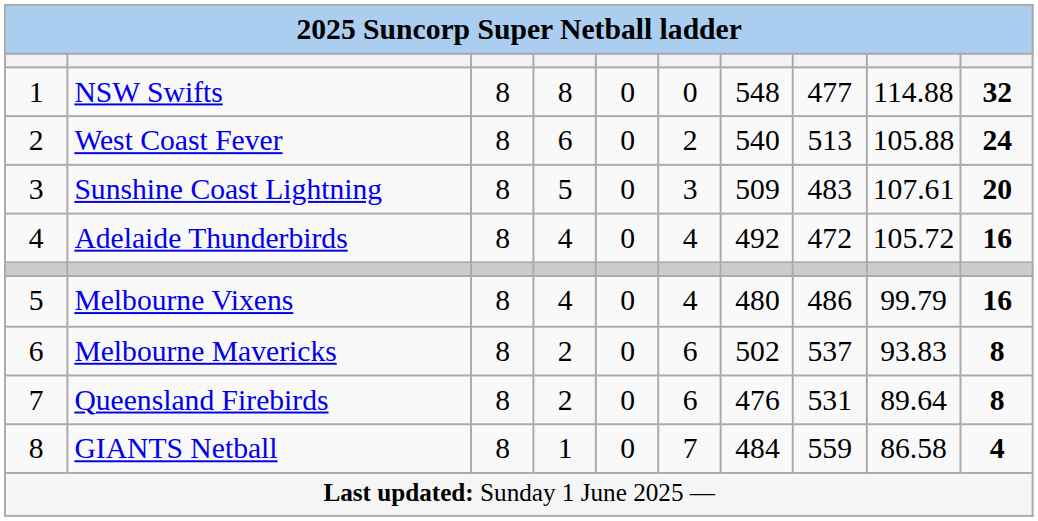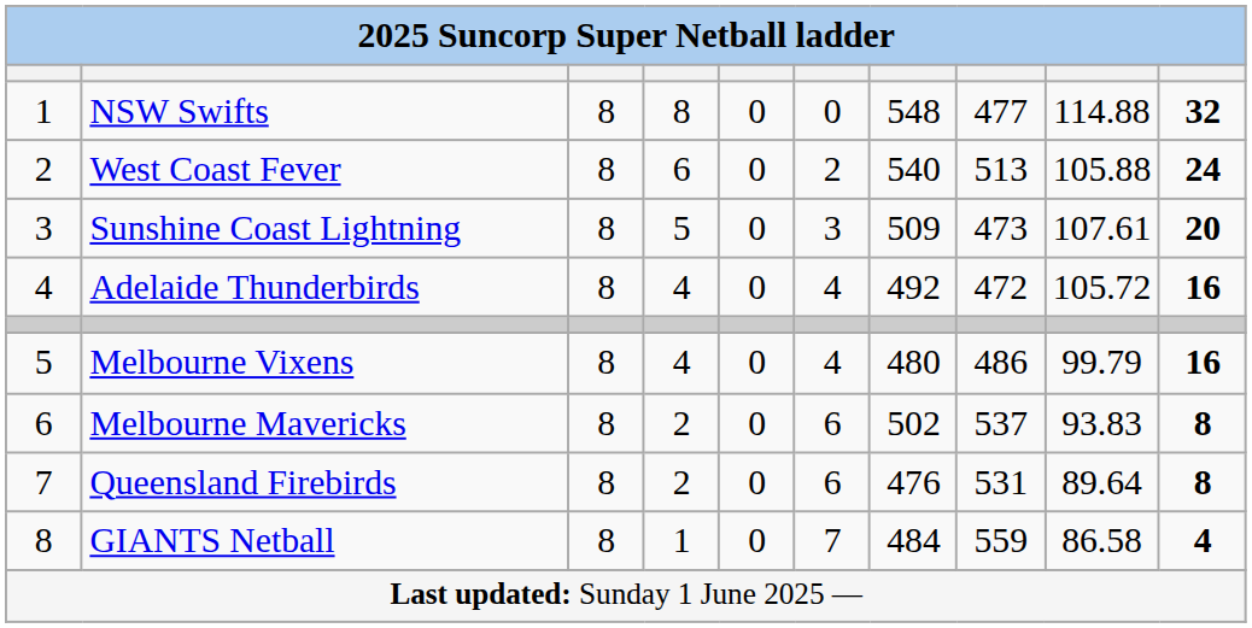 <table class="wikitable" style="text-align:center; font-size:95%">
 <tr>
 <td colspan=10 style="background-color:#ABCDEF"><strong>2025 Suncorp Super Netball ladder</strong></td>
 </tr>
 <tr>
 <th width="25"></th>
 <th width="200"></th>
 <th width="25"></th>
 <th width="25"></th>
 <th width="25"></th>
 <th width="25"></th>
 <th width="30"></th>
 <th width="30"></th>
 <th width="30"></th>
 <th width="30"></th>
 </tr>
 <tr>
 <td>1</td>
 <td style="text-align:left;"><a href='#'>NSW Swifts</a></td>
 <td>8</td>
 <td>8</td>
 <td>0</td>
 <td>0</td>
 <td>548</td>
 <td>477</td>
 <td>114.88</td>
 <td><strong>32</strong></td>
 </tr>
 <tr>
 <td>2</td>
 <td style="text-align:left;"><a href='#'>West Coast Fever</a></td>
 <td>8</td>
 <td>6</td>
 <td>0</td>
 <td>2</td>
 <td>540</td>
 <td>513</td>
 <td>105.88</td>
 <td><strong>24</strong></td>
 </tr>
 <tr>
 <td>3</td>
 <td style="text-align:left;"><a href='#'>Sunshine Coast Lightning</a></td>
 <td>8</td>
 <td>5</td>
 <td>0</td>
 <td>3</td>
 <td>509</td>
-<td>483</td>
+<td>473</td>
 <td>107.61</td>
 <td><strong>20</strong></td>
 </tr>
 <tr>
 <td>4</td>
 <td style="text-align:left;"><a href='#'>Adelaide Thunderbirds</a></td>
 <td>8</td>
 <td>4</td>
 <td>0</td>
 <td>4</td>
 <td>492</td>
 <td>472</td>
 <td>105.72</td>
 <td><strong>16</strong></td>
 </tr>
 <tr style="background-color:#cccccc;">
 <td></td>
 <td></td>
 <td></td>
 <td></td>
 <td></td>
 <td></td>
 <td></td>
 <td></td>
 <td></td>
 <td></td>
 </tr>
 <tr>
 <td>5</td>
 <td style="text-align:left;"><a href='#'>Melbourne Vixens</a></td>
 <td>8</td>
 <td>4</td>
 <td>0</td>
 <td>4</td>
 <td>480</td>
 <td>486</td>
 <td>99.79</td>
 <td><strong>16</strong></td>
 </tr>
 <tr>
 <td>6</td>
 <td style="text-align:left;"><a href='#'>Melbourne Mavericks</a></td>
 <td>8</td>
 <td>2</td>
 <td>0</td>
 <td>6</td>
 <td>502</td>
 <td>537</td>
 <td>93.83</td>
 <td><strong>8</strong></td>
 </tr>
 <tr>
 <td>7</td>
 <td style="text-align:left;"><a href='#'>Queensland Firebirds</a></td>
 <td>8</td>
 <td>2</td>
 <td>0</td>
 <td>6</td>
 <td>476</td>
 <td>531</td>
 <td>89.64</td>
 <td><strong>8</strong></td>
 </tr>
 <tr>
 <td>8</td>
 <td style="text-align:left;"><a href='#'>GIANTS Netball</a></td>
 <td>8</td>
 <td>1</td>
 <td>0</td>
 <td>7</td>
 <td>484</td>
 <td>559</td>
 <td>86.58</td>
 <td><strong>4</strong></td>
 </tr>
 <tr>
 <td colspan=10 style="background-color:#F5F5F5; font-size:85%"><strong>Last updated:</strong> Sunday 1 June 2025 — </td>
 </tr>
 </table>
